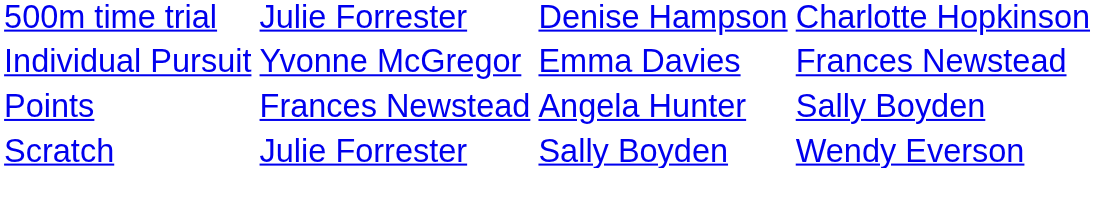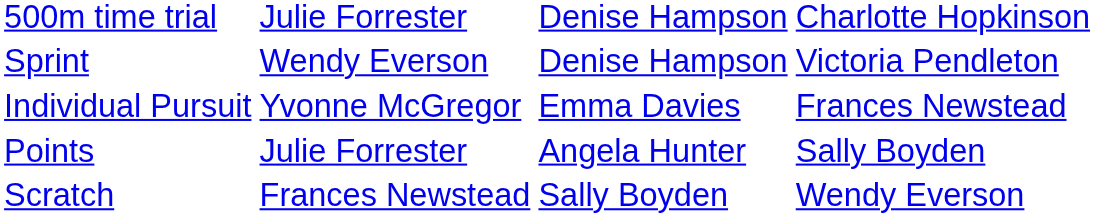 <table>
 <tr style="background:#ccc;">
 </tr>
 <tr>
 <td><a href='#'>500m time trial</a></td>
 <td><a href='#'>Julie Forrester</a></td>
 <td><a href='#'>Denise Hampson</a></td>
 <td><a href='#'>Charlotte Hopkinson</a></td>
 </tr>
 <tr>
+<td><a href='#'>Sprint</a></td>
+<td><a href='#'>Wendy Everson</a></td>
+<td><a href='#'>Denise Hampson</a></td>
+<td><a href='#'>Victoria Pendleton</a></td>
+</tr>
+<tr>
 <td><a href='#'>Individual Pursuit</a></td>
 <td><a href='#'>Yvonne McGregor</a></td>
 <td><a href='#'>Emma Davies</a></td>
 <td><a href='#'>Frances Newstead</a></td>
 </tr>
 <tr>
 <td><a href='#'>Points</a></td>
-<td><a href='#'>Frances Newstead</a></td>
+<td><a href='#'>Julie Forrester</a></td>
 <td><a href='#'>Angela Hunter</a></td>
 <td><a href='#'>Sally Boyden</a></td>
 </tr>
 <tr>
 <td><a href='#'>Scratch</a></td>
-<td><a href='#'>Julie Forrester</a></td>
+<td><a href='#'>Frances Newstead</a></td>
 <td><a href='#'>Sally Boyden</a></td>
 <td><a href='#'>Wendy Everson</a></td>
 </tr>
 </table>
